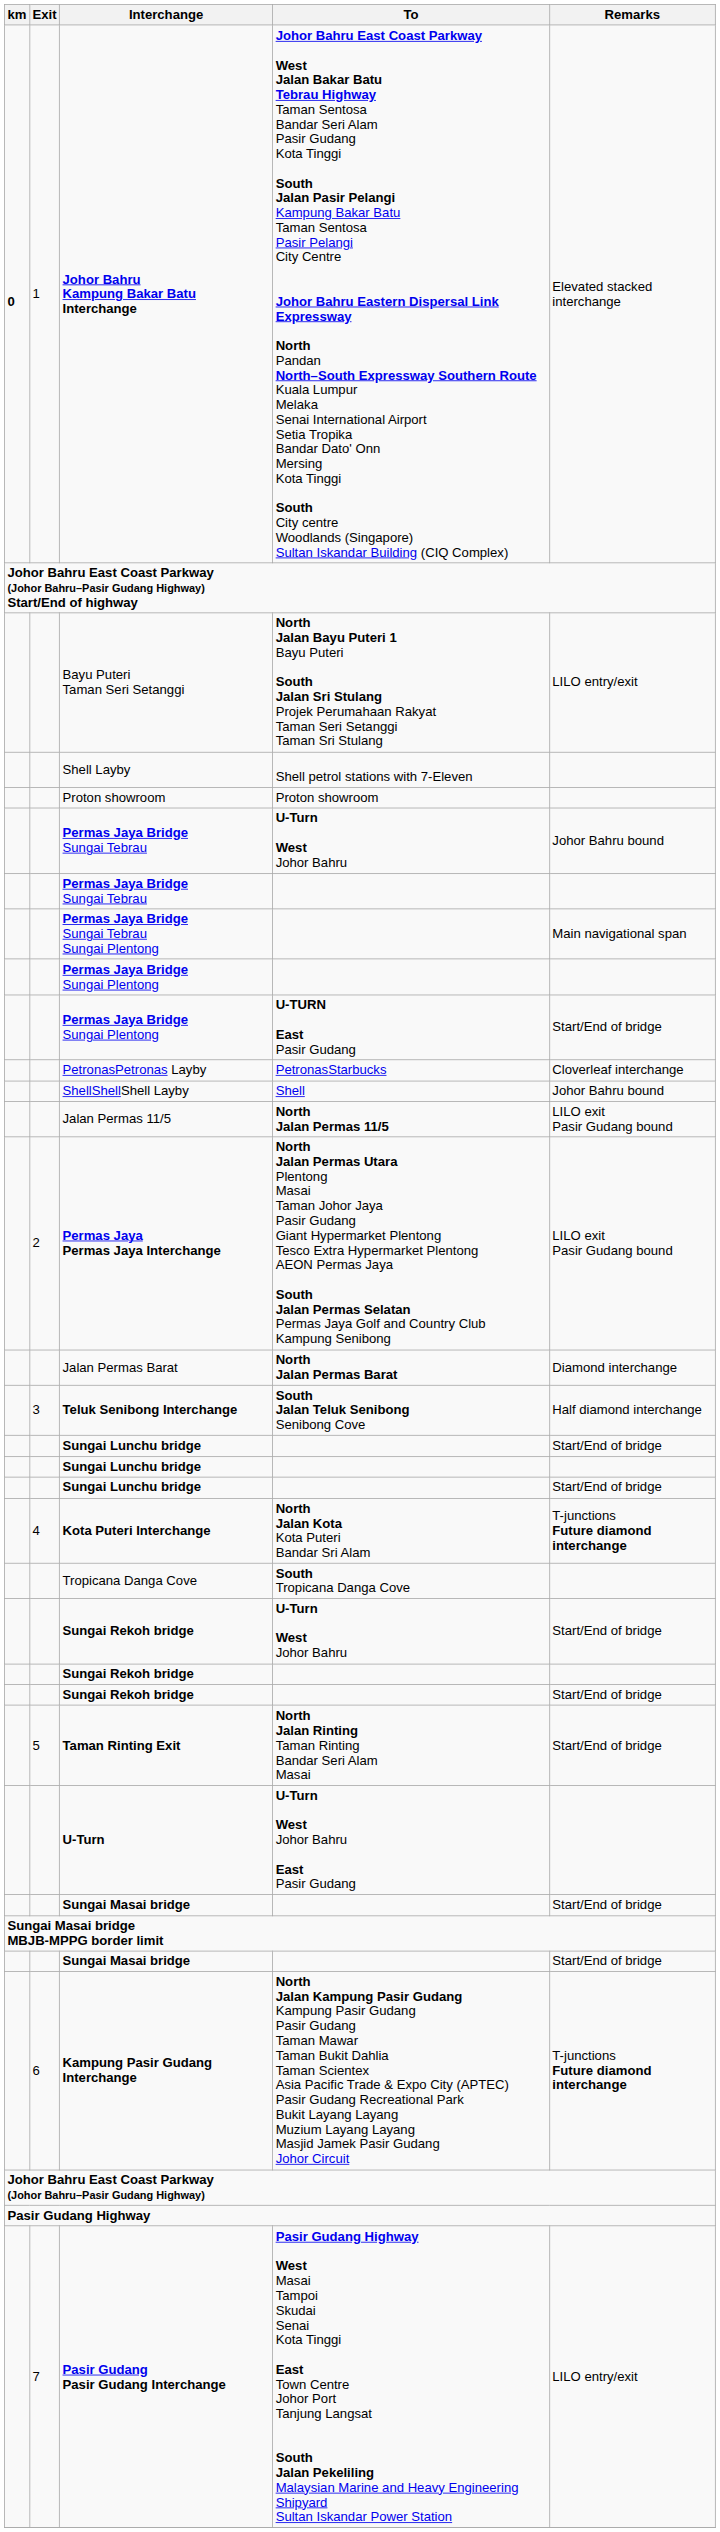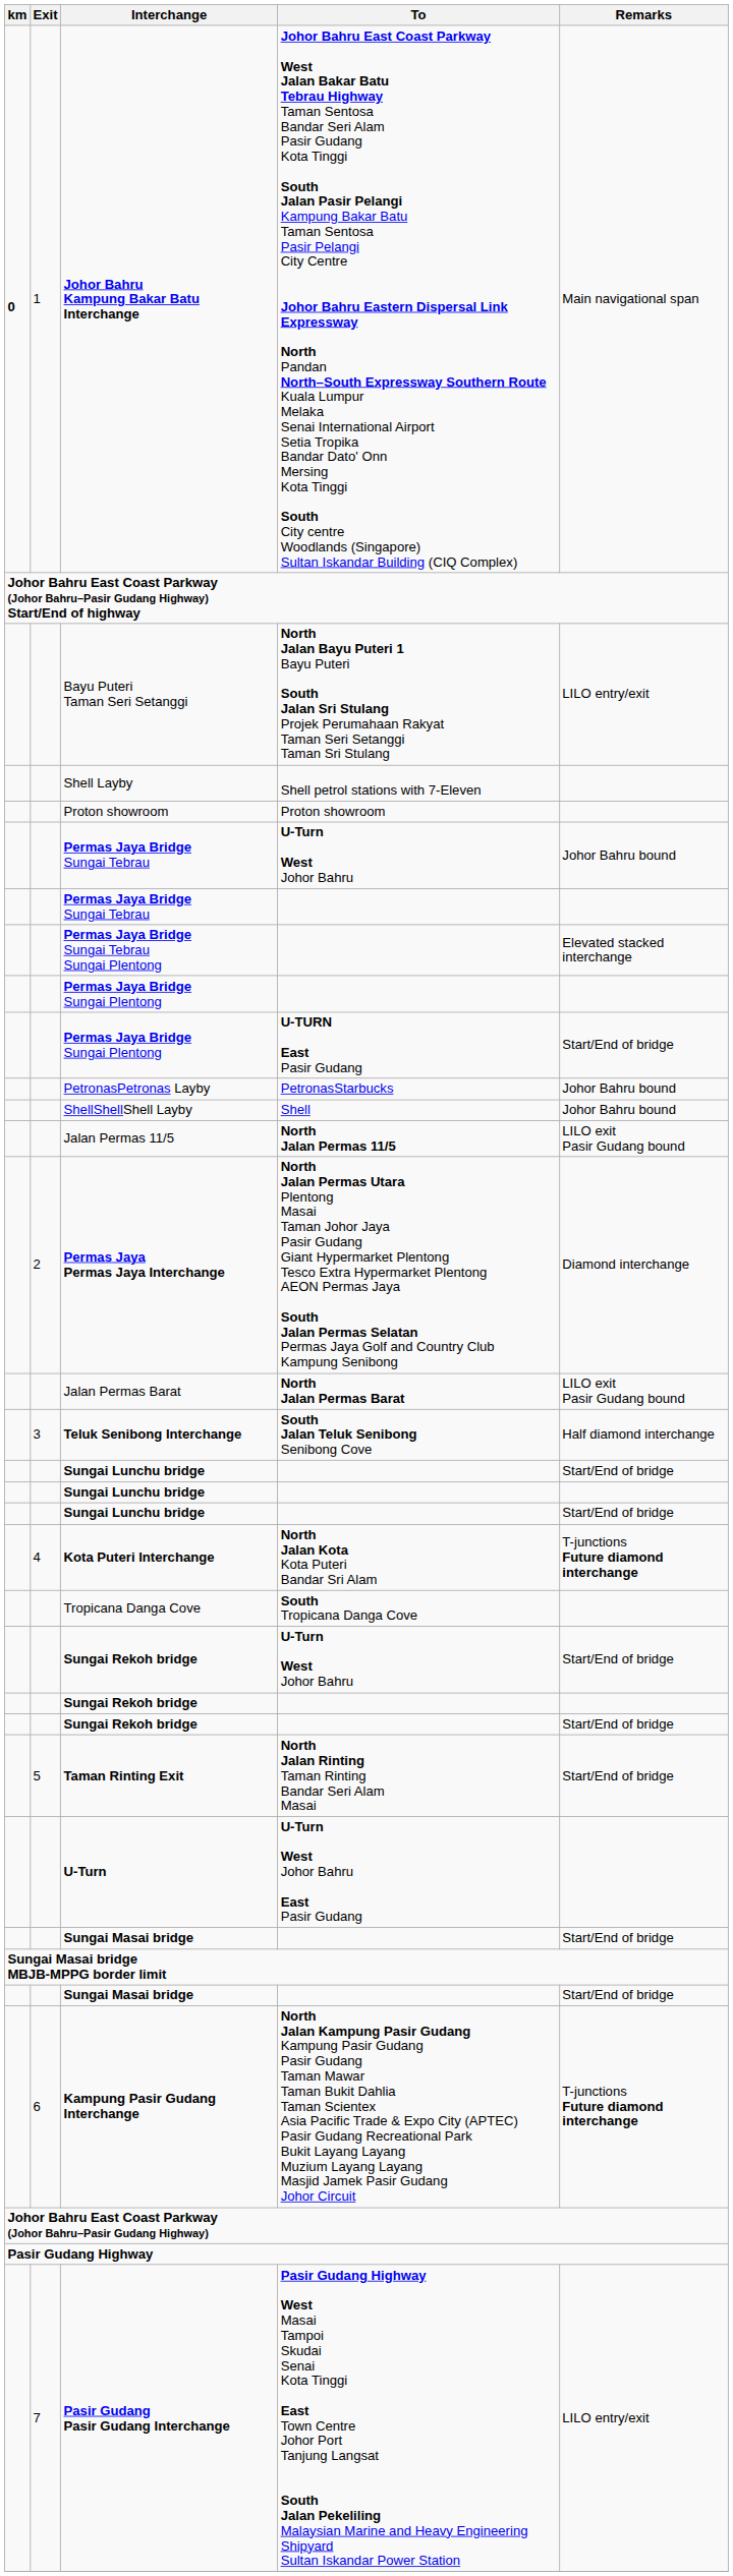 <table class="wikitable">
 <tr>
 <th>km</th>
 <th>Exit</th>
 <th>Interchange</th>
 <th>To</th>
 <th>Remarks</th>
 </tr>
 <tr>
 <td><br><strong>0</strong></td>
 <td>1</td>
 <td><strong><a href='#'>Johor Bahru</a></strong><br><strong><a href='#'>Kampung Bakar Batu</a> Interchange</strong></td>
 <td> <strong><a href='#'>Johor Bahru East Coast Parkway</a></strong><br><br><strong>West</strong><br><strong>Jalan Bakar Batu</strong><br>  <strong><a href='#'>Tebrau Highway</a></strong><br>Taman Sentosa<br> Bandar Seri Alam<br> Pasir Gudang<br>  Kota Tinggi<br><br><strong>South </strong><br><strong>Jalan Pasir Pelangi</strong><br><a href='#'>Kampung Bakar Batu</a><br>Taman Sentosa<br><a href='#'>Pasir Pelangi</a><br>City Centre<br><br><br>  <strong><a href='#'>Johor Bahru Eastern Dispersal Link Expressway</a></strong><br><br><strong>North</strong><br>  Pandan<br>  <strong><a href='#'>North–South Expressway Southern Route</a></strong><br>  Kuala Lumpur<br>  Melaka<br> Senai International Airport <br>  Setia Tropika<br>  Bandar Dato' Onn<br>  Mersing<br>  Kota Tinggi<br><br><strong>South </strong><br>  City centre<br> Woodlands (Singapore)<br><a href='#'>Sultan Iskandar Building</a> (CIQ Complex)</td>
-<td>Elevated stacked interchange</td>
+<td>Main navigational span</td>
 </tr>
 <tr>
 <td style="width:600px" colspan="6" style="text-align:center; background:blue;"><strong><span> Johor Bahru East Coast Parkway<br><small>(Johor Bahru–Pasir Gudang Highway)</small><br>Start/End of highway</span></strong></td>
 </tr>
 <tr>
 <td></td>
 <td></td>
 <td>Bayu Puteri<br>Taman Seri Setanggi</td>
 <td><strong>North</strong><br><strong>Jalan Bayu Puteri 1</strong><br>Bayu Puteri<br><br><strong>South </strong><br><strong>Jalan Sri Stulang</strong><br>Projek Perumahaan Rakyat<br>Taman Seri Setanggi<br>Taman Sri Stulang</td>
 <td>LILO entry/exit</td>
 </tr>
 <tr>
 <td></td>
 <td></td>
 <td> Shell Layby</td>
 <td><br>Shell petrol stations with 7-Eleven</td>
 <td></td>
 </tr>
 <tr>
 <td></td>
 <td></td>
 <td>Proton showroom</td>
 <td>Proton showroom</td>
 <td></td>
 </tr>
 <tr>
 <td></td>
 <td></td>
 <td><strong><a href='#'>Permas Jaya Bridge</a></strong><br><a href='#'>Sungai Tebrau</a></td>
 <td><strong>U-Turn</strong><br><br><strong>West</strong><br>Johor Bahru</td>
 <td>Johor Bahru bound</td>
 </tr>
 <tr>
 <td></td>
 <td></td>
 <td><strong><a href='#'>Permas Jaya Bridge</a></strong><br><a href='#'>Sungai Tebrau</a></td>
 <td></td>
 <td></td>
 </tr>
 <tr>
 <td></td>
 <td></td>
 <td><strong><a href='#'>Permas Jaya Bridge</a></strong><br><a href='#'>Sungai Tebrau</a><br><a href='#'>Sungai Plentong</a></td>
 <td></td>
-<td>Main navigational span</td>
+<td>Elevated stacked interchange</td>
 </tr>
 <tr>
 <td></td>
 <td></td>
 <td><strong><a href='#'>Permas Jaya Bridge</a></strong><br><a href='#'>Sungai Plentong</a></td>
 <td></td>
 <td></td>
 </tr>
 <tr>
 <td></td>
 <td></td>
 <td><strong><a href='#'>Permas Jaya Bridge</a></strong><br><a href='#'>Sungai Plentong</a></td>
 <td><strong>U-TURN</strong><br><br><strong>East</strong><br>Pasir Gudang</td>
 <td>Start/End of bridge</td>
 </tr>
 <tr>
 <td></td>
 <td></td>
 <td><a href='#'>PetronasPetronas</a> Layby</td>
 <td><a href='#'>Petronas</a><a href='#'>Starbucks</a></td>
-<td>Cloverleaf interchange</td>
+<td>Johor Bahru bound</td>
 </tr>
 <tr>
 <td></td>
 <td></td>
 <td><a href='#'>ShellShell</a>Shell Layby</td>
 <td><a href='#'>Shell</a></td>
 <td>Johor Bahru bound</td>
 </tr>
 <tr>
 <td></td>
 <td></td>
 <td>Jalan Permas 11/5</td>
 <td><strong>North</strong><br><strong>Jalan Permas 11/5</strong></td>
 <td>LILO exit<br>Pasir Gudang bound</td>
 </tr>
 <tr>
 <td></td>
 <td>2</td>
 <td><strong><a href='#'>Permas Jaya</a></strong><br><strong>Permas Jaya Interchange</strong></td>
 <td><strong>North</strong><br><strong>Jalan Permas Utara</strong><br> Plentong<br> Masai<br>Taman Johor Jaya<br> Pasir Gudang<br>Giant Hypermarket Plentong<br>Tesco Extra Hypermarket Plentong<br>AEON Permas Jaya<br><br><strong>South</strong><br><strong>Jalan Permas Selatan</strong><br>Permas Jaya Golf and Country Club<br>Kampung Senibong</td>
-<td>LILO exit<br>Pasir Gudang bound</td>
+<td>Diamond interchange</td>
 </tr>
 <tr>
 <td></td>
 <td></td>
 <td>Jalan Permas Barat</td>
 <td><strong>North</strong><br><strong>Jalan Permas Barat</strong></td>
-<td>Diamond interchange</td>
+<td>LILO exit<br>Pasir Gudang bound</td>
 </tr>
 <tr>
 <td></td>
 <td>3</td>
 <td><strong>Teluk Senibong Interchange</strong></td>
 <td><strong>South </strong><br><strong>Jalan Teluk Senibong </strong><br>Senibong Cove<br></td>
 <td>Half diamond interchange</td>
 </tr>
 <tr>
 <td></td>
 <td></td>
 <td><strong>Sungai Lunchu bridge</strong></td>
 <td></td>
 <td>Start/End of bridge</td>
 </tr>
 <tr>
 <td></td>
 <td></td>
 <td><strong>Sungai Lunchu bridge</strong></td>
 <td></td>
 <td></td>
 </tr>
 <tr>
 <td></td>
 <td></td>
 <td><strong>Sungai Lunchu bridge</strong></td>
 <td></td>
 <td>Start/End of bridge</td>
 </tr>
 <tr>
 <td></td>
 <td>4</td>
 <td><strong>Kota Puteri Interchange</strong></td>
 <td><strong>North</strong><br><strong>Jalan Kota </strong><br>Kota Puteri<br>Bandar Sri Alam</td>
 <td>T-junctions<br><strong>Future diamond interchange</strong></td>
 </tr>
 <tr>
 <td></td>
 <td></td>
 <td>Tropicana Danga Cove</td>
 <td><strong>South </strong><br>Tropicana Danga Cove</td>
 <td></td>
 </tr>
 <tr>
 <td></td>
 <td></td>
 <td><strong>Sungai Rekoh bridge</strong></td>
 <td><strong>U-Turn</strong><br><br><strong>West</strong><br>Johor Bahru</td>
 <td>Start/End of bridge</td>
 </tr>
 <tr>
 <td></td>
 <td></td>
 <td><strong>Sungai Rekoh bridge</strong></td>
 <td></td>
 <td></td>
 </tr>
 <tr>
 <td></td>
 <td></td>
 <td><strong>Sungai Rekoh bridge</strong></td>
 <td></td>
 <td>Start/End of bridge</td>
 </tr>
 <tr>
 <td></td>
 <td>5</td>
 <td><strong>Taman Rinting Exit</strong></td>
 <td><strong>North</strong><br><strong>Jalan Rinting</strong><br>Taman Rinting<br>Bandar Seri Alam<br>Masai</td>
 <td>Start/End of bridge</td>
 </tr>
 <tr>
 <td></td>
 <td></td>
 <td><strong>U-Turn</strong></td>
 <td><strong>U-Turn</strong><br><br><strong>West</strong><br>Johor Bahru<br><br><strong>East</strong><br>Pasir Gudang</td>
 <td></td>
 </tr>
 <tr>
 <td></td>
 <td></td>
 <td><strong>Sungai Masai bridge</strong></td>
 <td></td>
 <td>Start/End of bridge</td>
 </tr>
 <tr>
 <td style="width:600px" colspan="6" style="text-align:center; background:maroon;"><strong><span>Sungai Masai bridge<br>MBJB-MPPG border limit</span></strong></td>
 </tr>
 <tr>
 <td></td>
 <td></td>
 <td><strong>Sungai Masai bridge</strong></td>
 <td></td>
 <td>Start/End of bridge</td>
 </tr>
 <tr>
 <td></td>
 <td>6</td>
 <td><strong>Kampung Pasir Gudang Interchange</strong></td>
 <td><strong>North</strong><br><strong>Jalan Kampung Pasir Gudang</strong><br>Kampung Pasir Gudang<br>Pasir Gudang<br>Taman Mawar<br>Taman Bukit Dahlia<br>Taman Scientex<br>Asia Pacific Trade & Expo City (APTEC)<br>Pasir Gudang Recreational Park<br>Bukit Layang Layang<br>Muzium Layang Layang<br>Masjid Jamek Pasir Gudang<br><a href='#'>Johor Circuit</a></td>
 <td>T-junctions<br><strong>Future diamond interchange</strong></td>
 </tr>
 <tr>
 <td style="width:600px" colspan="6" style="text-align:center; background:blue;"><strong><span> Johor Bahru East Coast Parkway<br><small>(Johor Bahru–Pasir Gudang Highway)</small></span></strong></td>
 </tr>
 <tr>
 <td style="width:600px" colspan="6" style="text-align:center; background:blue;"><strong><span> Pasir Gudang Highway</span></strong></td>
 </tr>
 <tr>
 <td></td>
 <td>7</td>
 <td><strong><a href='#'>Pasir Gudang</a></strong><br><strong>Pasir Gudang Interchange</strong></td>
 <td> <strong><a href='#'>Pasir Gudang Highway</a></strong><br><br><strong>West</strong><br> Masai<br> Tampoi<br> Skudai<br> Senai<br>  Kota Tinggi<br><br><strong>East</strong><br> Town Centre<br> Johor Port <br> Tanjung Langsat<br><br><br><strong>South </strong><br><strong>Jalan Pekeliling</strong><br><a href='#'>Malaysian Marine and Heavy Engineering Shipyard</a><br><a href='#'>Sultan Iskandar Power Station</a></td>
 <td>LILO entry/exit</td>
 </tr>
 <tr>
 </tr>
 </table>
